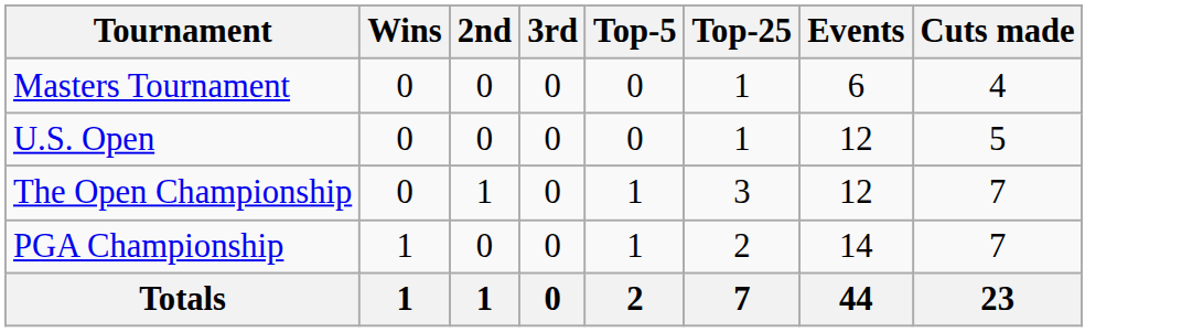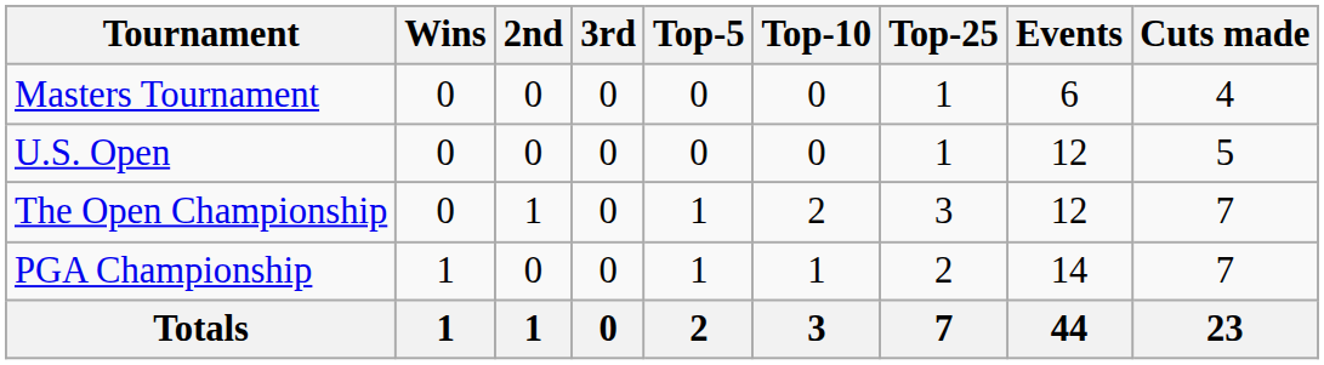 <table class=wikitable style=text-align:center>
 <tr>
 <th>Tournament</th>
 <th>Wins</th>
 <th>2nd</th>
 <th>3rd</th>
 <th>Top-5</th>
+<th>Top-10</th>
 <th>Top-25</th>
 <th>Events</th>
 <th>Cuts made</th>
 </tr>
 <tr>
 <td align=left><a href='#'>Masters Tournament</a></td>
+<td>0</td>
 <td>0</td>
 <td>0</td>
 <td>0</td>
 <td>0</td>
 <td>1</td>
 <td>6</td>
 <td>4</td>
 </tr>
 <tr>
 <td align=left><a href='#'>U.S. Open</a></td>
 <td>0</td>
 <td>0</td>
 <td>0</td>
 <td>0</td>
+<td>0</td>
 <td>1</td>
 <td>12</td>
 <td>5</td>
 </tr>
 <tr>
 <td align=left><a href='#'>The Open Championship</a></td>
 <td>0</td>
 <td>1</td>
 <td>0</td>
 <td>1</td>
+<td>2</td>
 <td>3</td>
 <td>12</td>
 <td>7</td>
 </tr>
 <tr>
 <td align=left><a href='#'>PGA Championship</a></td>
 <td>1</td>
 <td>0</td>
 <td>0</td>
+<td>1</td>
 <td>1</td>
 <td>2</td>
 <td>14</td>
 <td>7</td>
 </tr>
 <tr>
 <th>Totals</th>
 <th>1</th>
 <th>1</th>
 <th>0</th>
 <th>2</th>
+<th>3</th>
 <th>7</th>
 <th>44</th>
 <th>23</th>
 </tr>
 </table>
